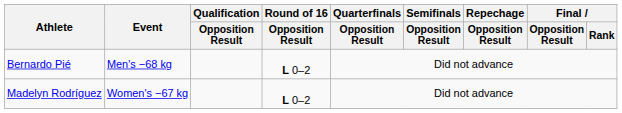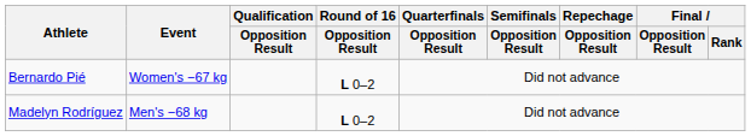 <table class=wikitable style=font-size:90%;text-align:center>
 <tr>
 <th rowspan=2>Athlete</th>
 <th rowspan=2>Event</th>
 <th>Qualification</th>
 <th>Round of 16</th>
 <th>Quarterfinals</th>
 <th>Semifinals</th>
 <th>Repechage</th>
 <th colspan=2>Final / </th>
 </tr>
 <tr style=font-size:95%>
 <th>Opposition<br>Result</th>
 <th>Opposition<br>Result</th>
 <th>Opposition<br>Result</th>
 <th>Opposition<br>Result</th>
 <th>Opposition<br>Result</th>
 <th>Opposition<br>Result</th>
 <th>Rank</th>
 </tr>
 <tr>
 <td align=left><a href='#'>Bernardo Pié</a></td>
-<td align=left><a href='#'>Men's −68 kg</a></td>
+<td align=left><a href='#'>Women's −67 kg</a></td>
 <td></td>
 <td><br><strong>L</strong> 0–2</td>
 <td colspan="5">Did not advance</td>
 </tr>
 <tr>
 <td align=left><a href='#'>Madelyn Rodríguez</a></td>
-<td align=left><a href='#'>Women's −67 kg</a></td>
+<td align=left><a href='#'>Men's −68 kg</a></td>
 <td></td>
 <td><br><strong>L</strong> 0–2</td>
 <td colspan="5">Did not advance</td>
 </tr>
 </table>
